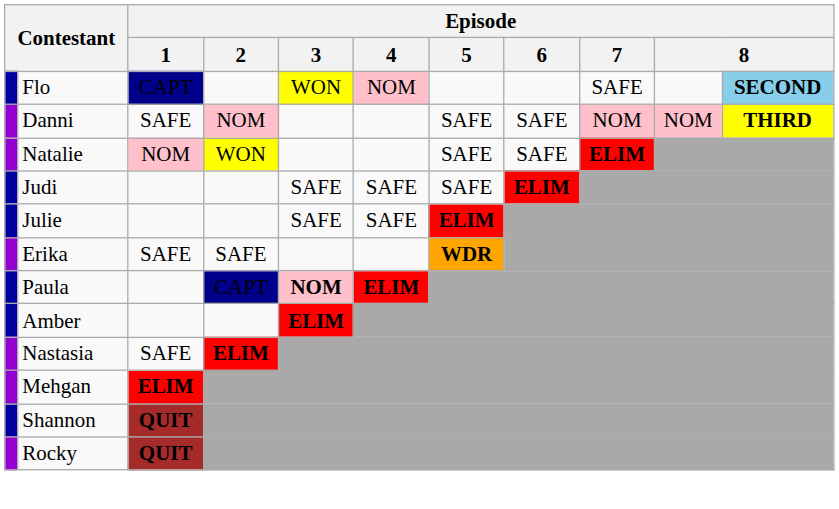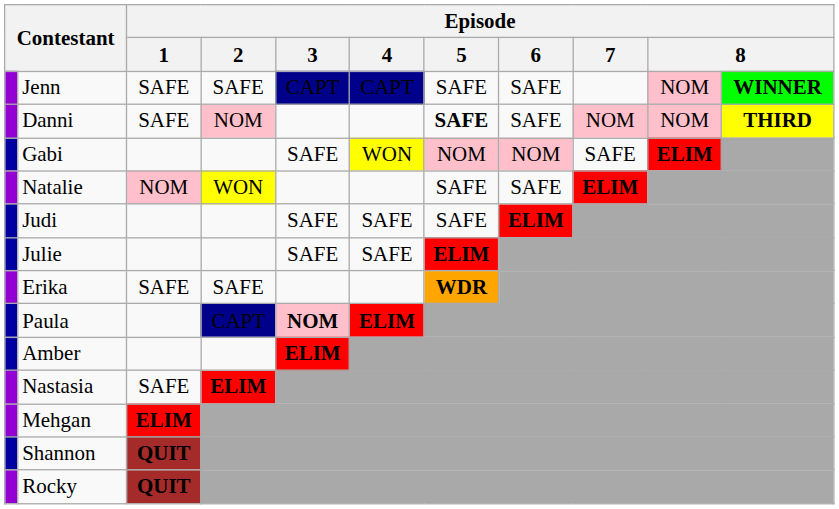 <table class="wikitable" style="text-align:center; width:40%;">
 <tr>
 <th rowspan=2 colspan=2>Contestant</th>
 <th colspan=9>Episode</th>
 </tr>
 <tr>
 <th colspan=1>1</th>
 <th>2</th>
 <th>3</th>
 <th>4</th>
 <th>5</th>
 <th>6</th>
 <th>7</th>
 <th colspan=2>8</th>
 </tr>
 <tr>
-<td bgcolor="hottomato"></td>
-<td align="left">Flo</td>
+<td bgcolor="darkviolet"></td>
+<td align="left">Jenn</td>
+<td>SAFE</td>
+<td>SAFE</td>
 <td bgcolor="darkblue" >CAPT</td>
-<td></td>
-<td bgcolor="yellow">WON</td>
-<td bgcolor="pink">NOM</td>
-<td></td>
-<td></td>
+<td bgcolor="darkblue" >CAPT</td>
+<td>SAFE</td>
 <td>SAFE</td>
 <td></td>
-<td bgcolor="skyblue"><span><strong>SECOND</strong></span></td>
+<td bgcolor="pink">NOM</td>
+<td bgcolor="lime"><strong>WINNER</strong></td>
 </tr>
 <tr>
 <td bgcolor="darkviolet"></td>
 <td align="left">Danni</td>
 <td>SAFE</td>
 <td bgcolor="pink">NOM</td>
 <td></td>
 <td></td>
-<td>SAFE</td>
+<td><strong>SAFE</strong></td>
 <td>SAFE</td>
 <td bgcolor="pink">NOM</td>
 <td bgcolor="pink">NOM</td>
 <td bgcolor="yellow"><span><strong>THIRD</strong></span></td>
+</tr>
+<tr>
+<td bgcolor="hottomato"></td>
+<td align="left">Gabi</td>
+<td></td>
+<td></td>
+<td>SAFE</td>
+<td bgcolor="yellow">WON</td>
+<td bgcolor="pink">NOM</td>
+<td bgcolor="pink">NOM</td>
+<td>SAFE</td>
+<td bgcolor="red"><span><strong>ELIM</strong></span></td>
+<td style="background:darkgrey;" colspan="1"></td>
 </tr>
 <tr>
 <td bgcolor="darkviolet"></td>
 <td align="left">Natalie</td>
 <td bgcolor="pink">NOM</td>
 <td bgcolor="yellow">WON</td>
 <td></td>
 <td></td>
 <td>SAFE</td>
 <td>SAFE</td>
 <td bgcolor="red"><span><strong>ELIM</strong></span></td>
 <td style="background:darkgrey;" colspan="2"></td>
 </tr>
 <tr>
 <td bgcolor="hottomato"></td>
 <td align="left">Judi</td>
 <td></td>
 <td></td>
 <td>SAFE</td>
 <td>SAFE</td>
 <td>SAFE</td>
 <td bgcolor="red"><span><strong>ELIM</strong></span></td>
 <td style="background:darkgrey;" colspan="3"></td>
 </tr>
 <tr>
 <td bgcolor="hottomato"></td>
 <td align="left">Julie</td>
 <td></td>
 <td></td>
 <td>SAFE</td>
 <td>SAFE</td>
 <td bgcolor="red"><span><strong>ELIM</strong></span></td>
 <td style="background:darkgrey;" colspan="4"></td>
 </tr>
 <tr>
 <td bgcolor="darkviolet"></td>
 <td align="left">Erika</td>
 <td>SAFE</td>
 <td>SAFE</td>
 <td></td>
 <td></td>
 <td bgcolor="orange"><strong>WDR</strong></td>
 <td style="background:darkgrey;" colspan="4"></td>
 </tr>
 <tr>
 <td bgcolor="hottomato"></td>
 <td align="left">Paula</td>
 <td></td>
 <td bgcolor="darkblue" >CAPT</td>
 <td bgcolor="pink"><strong>NOM</strong></td>
 <td bgcolor="red"><span><strong>ELIM</strong></span></td>
 <td style="background:darkgrey;" colspan="5"></td>
 </tr>
 <tr>
 <td bgcolor="hottomato"></td>
 <td align="left">Amber</td>
 <td></td>
 <td></td>
 <td bgcolor="red"><span><strong>ELIM</strong></span></td>
 <td style="background:darkgrey;" colspan="6"></td>
 </tr>
 <tr>
 <td bgcolor="darkviolet"></td>
 <td align="left">Nastasia</td>
 <td>SAFE</td>
 <td bgcolor="red"><span><strong>ELIM</strong></span></td>
 <td style="background:darkgrey;" colspan="7"></td>
 </tr>
 <tr>
 <td bgcolor="darkviolet"></td>
 <td align="left">Mehgan</td>
 <td bgcolor="red"><span><strong>ELIM</strong></span></td>
 <td style="background:darkgrey;" colspan="8"></td>
 </tr>
 <tr>
 <td bgcolor="hottomato"></td>
 <td align="left">Shannon</td>
 <td bgcolor="brown"><span><strong>QUIT</strong></span></td>
 <td style="background:darkgrey;" colspan="8"></td>
 </tr>
 <tr>
 <td bgcolor="darkviolet"></td>
 <td align="left">Rocky</td>
 <td bgcolor="brown"><span><strong>QUIT</strong></span></td>
 <td style="background:darkgrey;" colspan="8"></td>
 </tr>
 </table>
